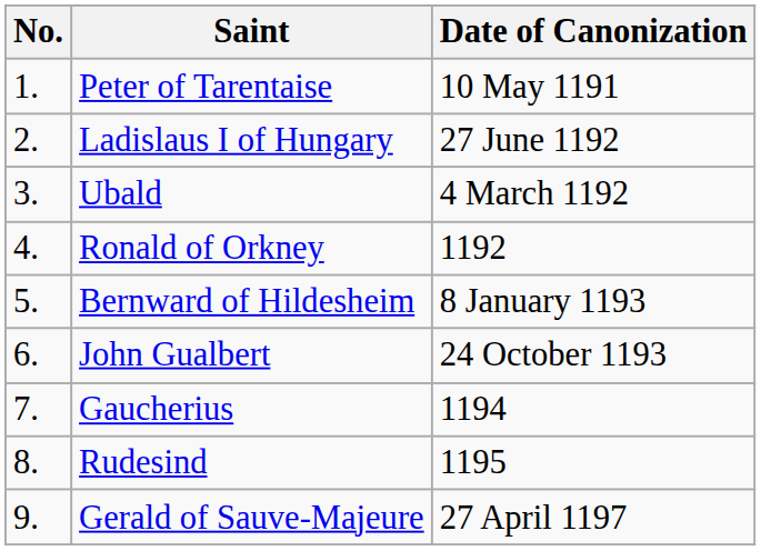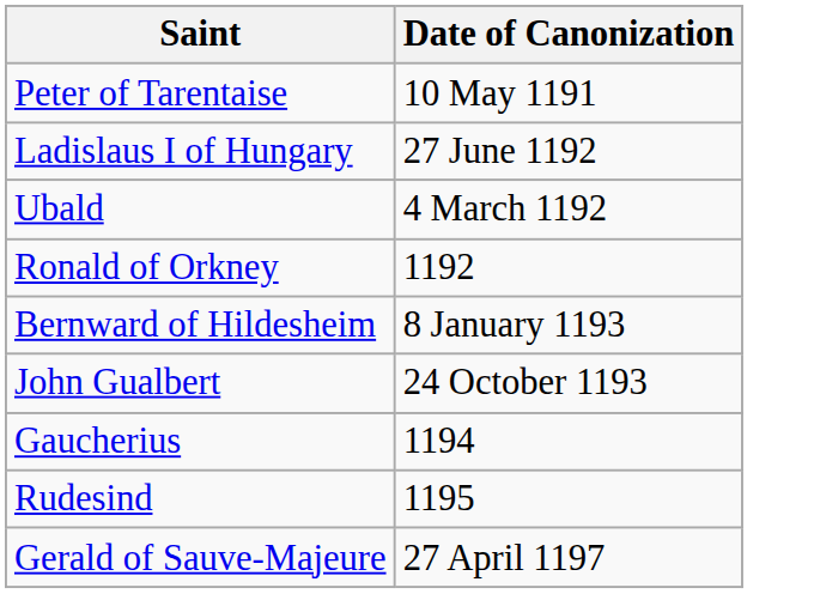 <table class="wikitable">
 <tr>
-<th>No.</th>
 <th>Saint</th>
 <th>Date of Canonization</th>
 </tr>
 <tr>
-<td>1.</td>
 <td><a href='#'>Peter of Tarentaise</a></td>
 <td>10 May 1191</td>
 </tr>
 <tr>
-<td>2.</td>
 <td><a href='#'>Ladislaus I of Hungary</a></td>
 <td>27 June 1192</td>
 </tr>
 <tr>
-<td>3.</td>
 <td><a href='#'>Ubald</a></td>
 <td>4 March 1192</td>
 </tr>
 <tr>
-<td>4.</td>
 <td><a href='#'>Ronald of Orkney</a></td>
 <td>1192</td>
 </tr>
 <tr>
-<td>5.</td>
 <td><a href='#'>Bernward of Hildesheim</a></td>
 <td>8 January 1193</td>
 </tr>
 <tr>
-<td>6.</td>
 <td><a href='#'>John Gualbert</a></td>
 <td>24 October 1193</td>
 </tr>
 <tr>
-<td>7.</td>
 <td><a href='#'>Gaucherius</a></td>
 <td>1194</td>
 </tr>
 <tr>
-<td>8.</td>
 <td><a href='#'>Rudesind</a></td>
 <td>1195</td>
 </tr>
 <tr>
-<td>9.</td>
 <td><a href='#'>Gerald of Sauve-Majeure</a></td>
 <td>27 April 1197</td>
 </tr>
 </table>
